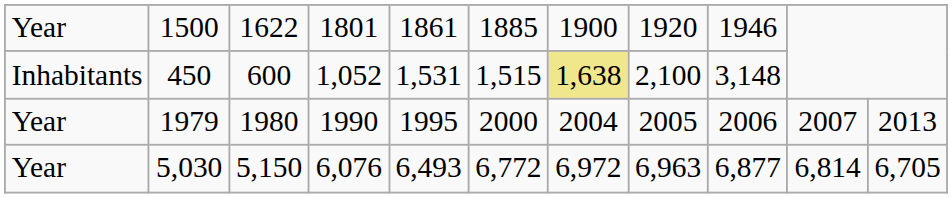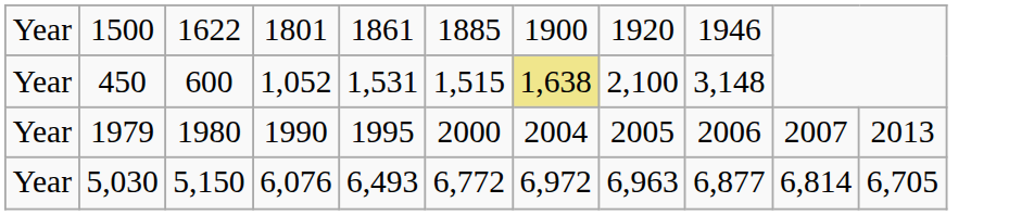 <table class="wikitable">
 <tr --  class="hintergrundfarbe5">
 <td>Year</td>
 <td align="center">1500</td>
 <td align="center">1622</td>
 <td align="center">1801</td>
 <td align="center">1861</td>
 <td align="center">1885</td>
 <td align="center">1900</td>
 <td align="center">1920</td>
 <td align="center">1946</td>
 </tr>
 <tr --->
-<td>Inhabitants</td>
+<td>Year</td>
 <td align="center">450</td>
 <td align="center">600</td>
 <td align="center">1,052</td>
 <td align="center">1,531</td>
 <td align="center">1,515</td>
 <td align="center" style="background: khaki;">1,638</td>
 <td align="center">2,100</td>
 <td align="center">3,148</td>
 </tr>
 <tr --  class="hintergrundfarbe5">
 <td>Year</td>
 <td align="center">1979</td>
 <td align="center">1980</td>
 <td align="center">1990</td>
 <td align="center">1995</td>
 <td align="center">2000</td>
 <td align="center">2004</td>
 <td align="center">2005</td>
 <td align="center">2006</td>
 <td align="center">2007</td>
 <td align="center">2013</td>
 </tr>
 <tr ---->
 <td>Year</td>
 <td align="center">5,030</td>
 <td align="center">5,150</td>
 <td align="center">6,076</td>
 <td align="center">6,493</td>
 <td align="center">6,772</td>
 <td align="center">6,972</td>
 <td align="center">6,963</td>
 <td align="center">6,877</td>
 <td align="center">6,814</td>
 <td align="center">6,705</td>
 </tr>
 </table>
